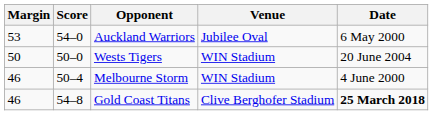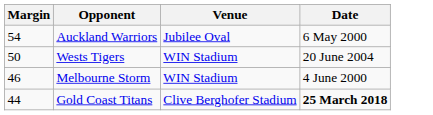 <table class="wikitable">
 <tr>
 <th>Margin</th>
-<th>Score</th>
 <th>Opponent</th>
 <th>Venue</th>
 <th>Date</th>
 </tr>
 <tr>
-<td>53</td>
-<td>54–0</td>
+<td>54</td>
 <td><a href='#'>Auckland Warriors</a></td>
 <td><a href='#'>Jubilee Oval</a></td>
 <td>6 May 2000</td>
 </tr>
 <tr>
 <td>50</td>
-<td>50–0</td>
 <td><a href='#'>Wests Tigers</a></td>
 <td><a href='#'>WIN Stadium</a></td>
 <td>20 June 2004</td>
 </tr>
 <tr>
 <td>46</td>
-<td>50–4</td>
 <td><a href='#'>Melbourne Storm</a></td>
 <td><a href='#'>WIN Stadium</a></td>
 <td>4 June 2000</td>
 </tr>
 <tr>
-<td>46</td>
-<td>54–8</td>
+<td>44</td>
 <td><a href='#'>Gold Coast Titans</a></td>
 <td><a href='#'>Clive Berghofer Stadium</a></td>
 <td><strong>25 March 2018</strong></td>
 </tr>
 </table>
